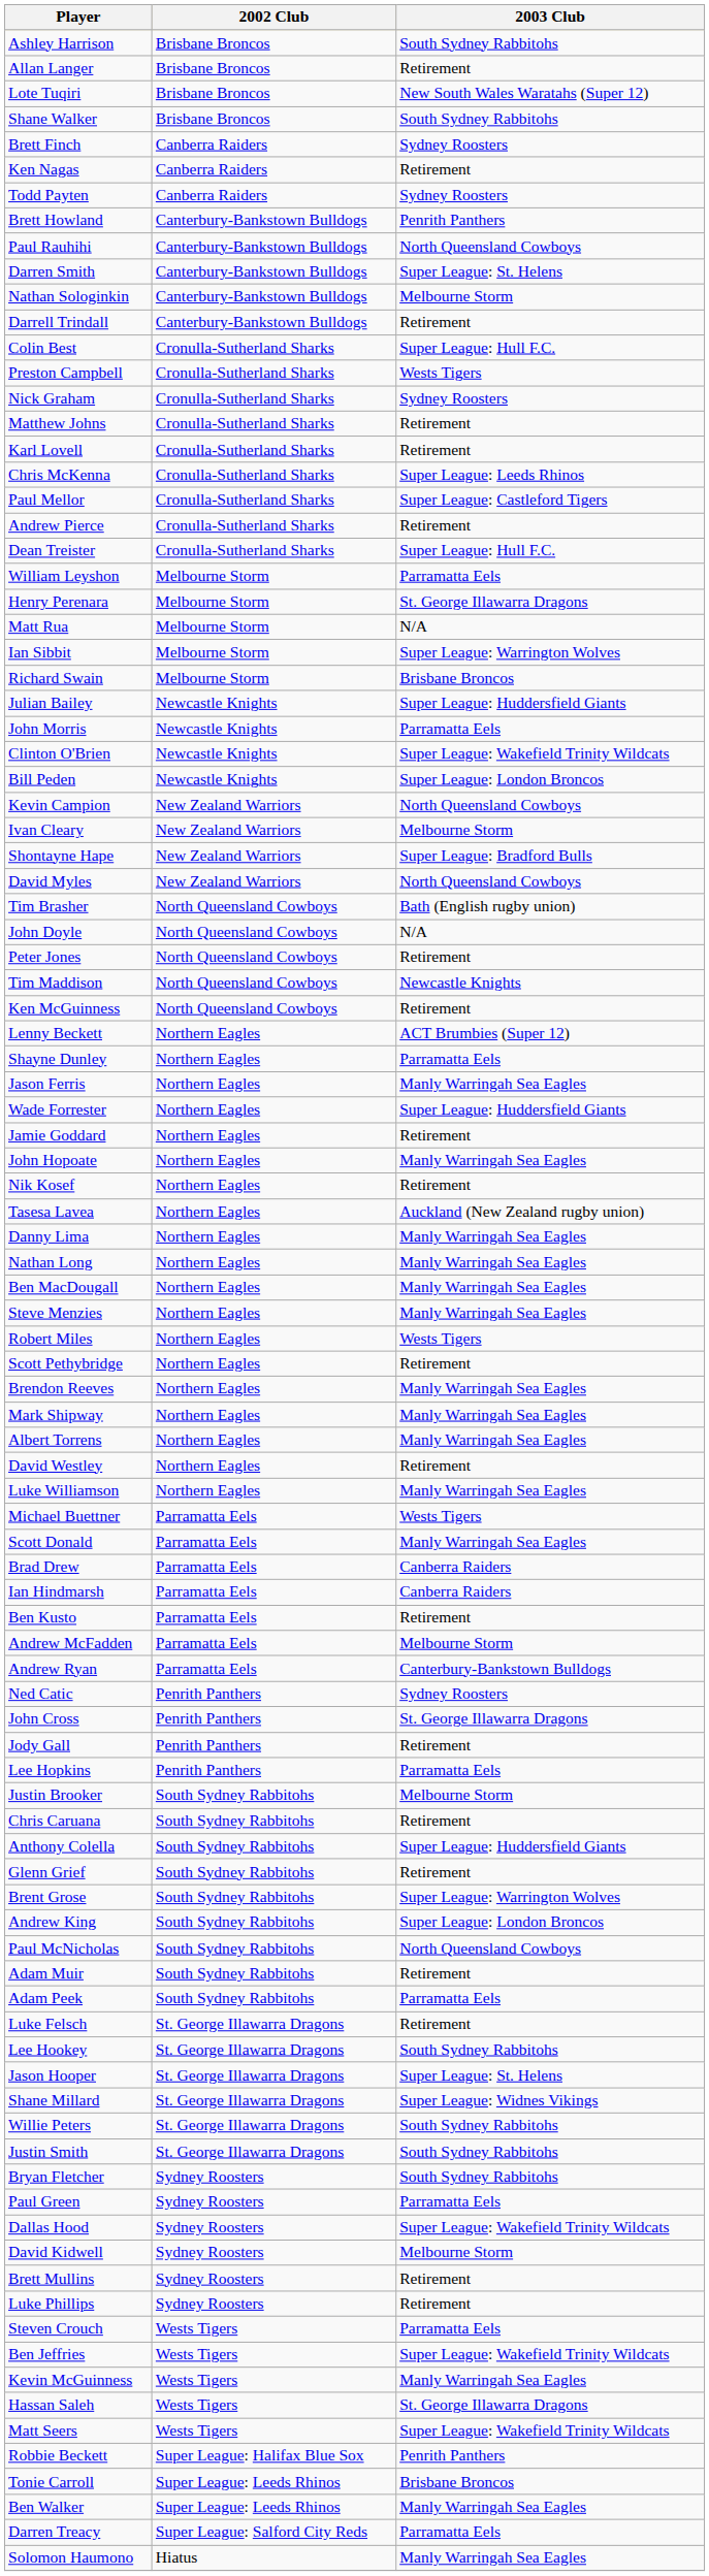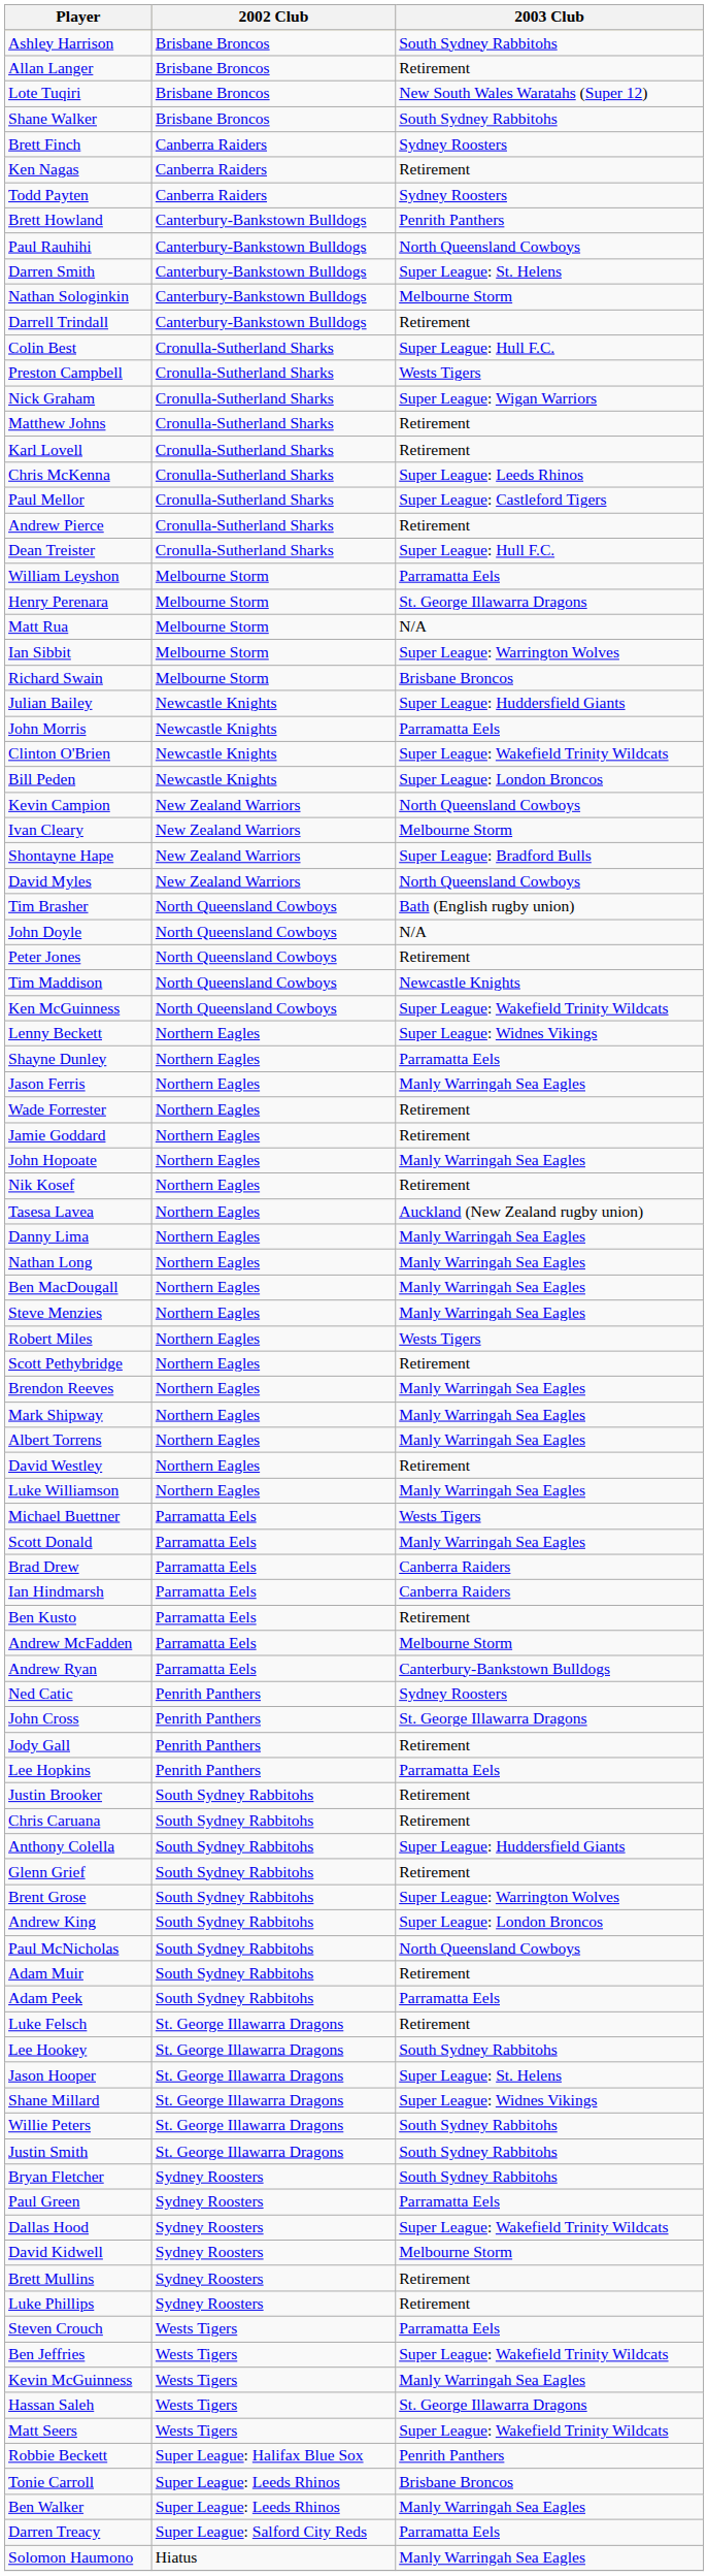 <table class="wikitable sortable" style="width:700px;">
 <tr bgcolor=#bdb76b>
 <th>Player</th>
 <th>2002 Club</th>
 <th>2003 Club</th>
 </tr>
 <tr>
 <td data-sort-value="Harrison, Ashley"><a href='#'>Ashley Harrison</a></td>
 <td> <a href='#'>Brisbane Broncos</a></td>
 <td> <a href='#'>South Sydney Rabbitohs</a></td>
 </tr>
 <tr>
 <td data-sort-value="Langer, Allan"><a href='#'>Allan Langer</a></td>
 <td> <a href='#'>Brisbane Broncos</a></td>
 <td>Retirement</td>
 </tr>
 <tr>
 <td data-sort-value="Tuqiri, Lote"><a href='#'>Lote Tuqiri</a></td>
 <td> <a href='#'>Brisbane Broncos</a></td>
 <td><a href='#'>New South Wales Waratahs</a> (<a href='#'>Super 12</a>)</td>
 </tr>
 <tr>
 <td data-sort-value="Walker, Shane"><a href='#'>Shane Walker</a></td>
 <td> <a href='#'>Brisbane Broncos</a></td>
 <td> <a href='#'>South Sydney Rabbitohs</a></td>
 </tr>
 <tr>
 <td data-sort-value="Finch, Brett"><a href='#'>Brett Finch</a></td>
 <td> <a href='#'>Canberra Raiders</a></td>
 <td> <a href='#'>Sydney Roosters</a></td>
 </tr>
 <tr>
 <td data-sort-value="Nagas, Ken"><a href='#'>Ken Nagas</a></td>
 <td> <a href='#'>Canberra Raiders</a></td>
 <td>Retirement</td>
 </tr>
 <tr>
 <td data-sort-value="Payten, Todd"><a href='#'>Todd Payten</a></td>
 <td> <a href='#'>Canberra Raiders</a></td>
 <td> <a href='#'>Sydney Roosters</a></td>
 </tr>
 <tr>
 <td data-sort-value="Howland, Brett"><a href='#'>Brett Howland</a></td>
 <td> <a href='#'>Canterbury-Bankstown Bulldogs</a></td>
 <td> <a href='#'>Penrith Panthers</a></td>
 </tr>
 <tr>
 <td data-sort-value="Rauhihi, Paul"><a href='#'>Paul Rauhihi</a></td>
 <td> <a href='#'>Canterbury-Bankstown Bulldogs</a></td>
 <td> <a href='#'>North Queensland Cowboys</a></td>
 </tr>
 <tr>
 <td data-sort-value="Smith, Darren"><a href='#'>Darren Smith</a></td>
 <td> <a href='#'>Canterbury-Bankstown Bulldogs</a></td>
 <td> <a href='#'>Super League</a>: <a href='#'>St. Helens</a></td>
 </tr>
 <tr>
 <td data-sort-value="Sologinkin, Nathan"><a href='#'>Nathan Sologinkin</a></td>
 <td> <a href='#'>Canterbury-Bankstown Bulldogs</a></td>
 <td> <a href='#'>Melbourne Storm</a></td>
 </tr>
 <tr>
 <td data-sort-value="Trindall, Darrell"><a href='#'>Darrell Trindall</a></td>
 <td> <a href='#'>Canterbury-Bankstown Bulldogs</a></td>
 <td>Retirement</td>
 </tr>
 <tr>
 <td data-sort-value="Best, Colin"><a href='#'>Colin Best</a></td>
 <td> <a href='#'>Cronulla-Sutherland Sharks</a></td>
 <td> <a href='#'>Super League</a>: <a href='#'>Hull F.C.</a></td>
 </tr>
 <tr>
 <td data-sort-value="Campbell, Preston"><a href='#'>Preston Campbell</a></td>
 <td> <a href='#'>Cronulla-Sutherland Sharks</a></td>
 <td> <a href='#'>Wests Tigers</a></td>
 </tr>
 <tr>
 <td data-sort-value="Graham, Nick"><a href='#'>Nick Graham</a></td>
 <td> <a href='#'>Cronulla-Sutherland Sharks</a></td>
-<td> <a href='#'>Sydney Roosters</a></td>
+<td> <a href='#'>Super League</a>: <a href='#'>Wigan Warriors</a></td>
 </tr>
 <tr>
 <td data-sort-value="Johns, Matthew"><a href='#'>Matthew Johns</a></td>
 <td> <a href='#'>Cronulla-Sutherland Sharks</a></td>
 <td>Retirement</td>
 </tr>
 <tr>
 <td data-sort-value="Lovell, Karl"><a href='#'>Karl Lovell</a></td>
 <td> <a href='#'>Cronulla-Sutherland Sharks</a></td>
 <td>Retirement</td>
 </tr>
 <tr>
 <td data-sort-value="McKenna, Chris"><a href='#'>Chris McKenna</a></td>
 <td> <a href='#'>Cronulla-Sutherland Sharks</a></td>
 <td> <a href='#'>Super League</a>: <a href='#'>Leeds Rhinos</a></td>
 </tr>
 <tr>
 <td data-sort-value="Mellor, Paul"><a href='#'>Paul Mellor</a></td>
 <td> <a href='#'>Cronulla-Sutherland Sharks</a></td>
 <td> <a href='#'>Super League</a>: <a href='#'>Castleford Tigers</a></td>
 </tr>
 <tr>
 <td data-sort-value="Pierce, Andrew"><a href='#'>Andrew Pierce</a></td>
 <td> <a href='#'>Cronulla-Sutherland Sharks</a></td>
 <td>Retirement</td>
 </tr>
 <tr>
 <td data-sort-value="Treister, Dean"><a href='#'>Dean Treister</a></td>
 <td> <a href='#'>Cronulla-Sutherland Sharks</a></td>
 <td> <a href='#'>Super League</a>: <a href='#'>Hull F.C.</a></td>
 </tr>
 <tr>
 <td data-sort-value="Leyshon, William"><a href='#'>William Leyshon</a></td>
 <td> <a href='#'>Melbourne Storm</a></td>
 <td> <a href='#'>Parramatta Eels</a></td>
 </tr>
 <tr>
 <td data-sort-value="Perenara, Henry"><a href='#'>Henry Perenara</a></td>
 <td> <a href='#'>Melbourne Storm</a></td>
 <td> <a href='#'>St. George Illawarra Dragons</a></td>
 </tr>
 <tr>
 <td data-sort-value="Rua, Matt"><a href='#'>Matt Rua</a></td>
 <td> <a href='#'>Melbourne Storm</a></td>
 <td>N/A</td>
 </tr>
 <tr>
 <td data-sort-value="Sibbit, Ian"><a href='#'>Ian Sibbit</a></td>
 <td> <a href='#'>Melbourne Storm</a></td>
 <td> <a href='#'>Super League</a>: <a href='#'>Warrington Wolves</a></td>
 </tr>
 <tr>
 <td data-sort-value="Swain, Richard"><a href='#'>Richard Swain</a></td>
 <td> <a href='#'>Melbourne Storm</a></td>
 <td> <a href='#'>Brisbane Broncos</a></td>
 </tr>
 <tr>
 <td data-sort-value="Bailey, Julian"><a href='#'>Julian Bailey</a></td>
 <td> <a href='#'>Newcastle Knights</a></td>
 <td> <a href='#'>Super League</a>: <a href='#'>Huddersfield Giants</a></td>
 </tr>
 <tr>
 <td data-sort-value="Morris, John"><a href='#'>John Morris</a></td>
 <td> <a href='#'>Newcastle Knights</a></td>
 <td> <a href='#'>Parramatta Eels</a></td>
 </tr>
 <tr>
 <td data-sort-value="O'Brien, Clinton"><a href='#'>Clinton O'Brien</a></td>
 <td> <a href='#'>Newcastle Knights</a></td>
 <td> <a href='#'>Super League</a>: <a href='#'>Wakefield Trinity Wildcats</a></td>
 </tr>
 <tr>
 <td data-sort-value="Peden, Bill"><a href='#'>Bill Peden</a></td>
 <td> <a href='#'>Newcastle Knights</a></td>
 <td> <a href='#'>Super League</a>: <a href='#'>London Broncos</a></td>
 </tr>
 <tr>
 <td data-sort-value="Campion, Kevin"><a href='#'>Kevin Campion</a></td>
 <td> <a href='#'>New Zealand Warriors</a></td>
 <td> <a href='#'>North Queensland Cowboys</a></td>
 </tr>
 <tr>
 <td data-sort-value="Cleary, Ivan"><a href='#'>Ivan Cleary</a></td>
 <td> <a href='#'>New Zealand Warriors</a></td>
 <td> <a href='#'>Melbourne Storm</a></td>
 </tr>
 <tr>
 <td data-sort-value="Hape, Shontayne"><a href='#'>Shontayne Hape</a></td>
 <td> <a href='#'>New Zealand Warriors</a></td>
 <td> <a href='#'>Super League</a>: <a href='#'>Bradford Bulls</a></td>
 </tr>
 <tr>
 <td data-sort-value="Myles, David"><a href='#'>David Myles</a></td>
 <td> <a href='#'>New Zealand Warriors</a></td>
 <td> <a href='#'>North Queensland Cowboys</a></td>
 </tr>
 <tr>
 <td data-sort-value="Brasher, Tim"><a href='#'>Tim Brasher</a></td>
 <td> <a href='#'>North Queensland Cowboys</a></td>
 <td><a href='#'>Bath</a> (English rugby union)</td>
 </tr>
 <tr>
 <td data-sort-value="Doyle, John"><a href='#'>John Doyle</a></td>
 <td> <a href='#'>North Queensland Cowboys</a></td>
 <td>N/A</td>
 </tr>
 <tr>
 <td data-sort-value="Jones, Peter"><a href='#'>Peter Jones</a></td>
 <td> <a href='#'>North Queensland Cowboys</a></td>
 <td>Retirement</td>
 </tr>
 <tr>
 <td data-sort-value="Maddison, Tim"><a href='#'>Tim Maddison</a></td>
 <td> <a href='#'>North Queensland Cowboys</a></td>
 <td> <a href='#'>Newcastle Knights</a></td>
 </tr>
 <tr>
 <td data-sort-value="McGuinness, Ken"><a href='#'>Ken McGuinness</a></td>
 <td> <a href='#'>North Queensland Cowboys</a></td>
-<td>Retirement</td>
+<td> <a href='#'>Super League</a>: <a href='#'>Wakefield Trinity Wildcats</a></td>
 </tr>
 <tr>
 <td data-sort-value="Beckett, Lenny"><a href='#'>Lenny Beckett</a></td>
 <td> <a href='#'>Northern Eagles</a></td>
-<td><a href='#'>ACT Brumbies</a> (<a href='#'>Super 12</a>)</td>
+<td> <a href='#'>Super League</a>: <a href='#'>Widnes Vikings</a></td>
 </tr>
 <tr>
 <td data-sort-value="Dunley, Shayne"><a href='#'>Shayne Dunley</a></td>
 <td> <a href='#'>Northern Eagles</a></td>
 <td> <a href='#'>Parramatta Eels</a></td>
 </tr>
 <tr>
 <td data-sort-value="Ferris, Jason"><a href='#'>Jason Ferris</a></td>
 <td> <a href='#'>Northern Eagles</a></td>
 <td> <a href='#'>Manly Warringah Sea Eagles</a></td>
 </tr>
 <tr>
 <td data-sort-value="Forrester, Wade"><a href='#'>Wade Forrester</a></td>
 <td> <a href='#'>Northern Eagles</a></td>
-<td> <a href='#'>Super League</a>: <a href='#'>Huddersfield Giants</a></td>
+<td>Retirement</td>
 </tr>
 <tr>
 <td data-sort-value="Goddard, Jamie"><a href='#'>Jamie Goddard</a></td>
 <td> <a href='#'>Northern Eagles</a></td>
 <td>Retirement</td>
 </tr>
 <tr>
 <td data-sort-value="Hopoate, John"><a href='#'>John Hopoate</a></td>
 <td> <a href='#'>Northern Eagles</a></td>
 <td> <a href='#'>Manly Warringah Sea Eagles</a></td>
 </tr>
 <tr>
 <td data-sort-value="Kosef, Nik"><a href='#'>Nik Kosef</a></td>
 <td> <a href='#'>Northern Eagles</a></td>
 <td>Retirement</td>
 </tr>
 <tr>
 <td data-sort-value="Lavea, Tasesa"><a href='#'>Tasesa Lavea</a></td>
 <td> <a href='#'>Northern Eagles</a></td>
 <td><a href='#'>Auckland</a> (New Zealand rugby union)</td>
 </tr>
 <tr>
 <td data-sort-value="Lima, Danny"><a href='#'>Danny Lima</a></td>
 <td> <a href='#'>Northern Eagles</a></td>
 <td> <a href='#'>Manly Warringah Sea Eagles</a></td>
 </tr>
 <tr>
 <td data-sort-value="Long, Nathan"><a href='#'>Nathan Long</a></td>
 <td> <a href='#'>Northern Eagles</a></td>
 <td> <a href='#'>Manly Warringah Sea Eagles</a></td>
 </tr>
 <tr>
 <td data-sort-value="MacDougall, Ben"><a href='#'>Ben MacDougall</a></td>
 <td> <a href='#'>Northern Eagles</a></td>
 <td> <a href='#'>Manly Warringah Sea Eagles</a></td>
 </tr>
 <tr>
 <td data-sort-value="Menzies, Steve"><a href='#'>Steve Menzies</a></td>
 <td> <a href='#'>Northern Eagles</a></td>
 <td> <a href='#'>Manly Warringah Sea Eagles</a></td>
 </tr>
 <tr>
 <td data-sort-value="Miles, Robert"><a href='#'>Robert Miles</a></td>
 <td> <a href='#'>Northern Eagles</a></td>
 <td> <a href='#'>Wests Tigers</a></td>
 </tr>
 <tr>
 <td data-sort-value="Pethybridge, Scott"><a href='#'>Scott Pethybridge</a></td>
 <td> <a href='#'>Northern Eagles</a></td>
 <td>Retirement</td>
 </tr>
 <tr>
 <td data-sort-value="Reeves, Brendon"><a href='#'>Brendon Reeves</a></td>
 <td> <a href='#'>Northern Eagles</a></td>
 <td> <a href='#'>Manly Warringah Sea Eagles</a></td>
 </tr>
 <tr>
 <td data-sort-value="Shipway, Mark"><a href='#'>Mark Shipway</a></td>
 <td> <a href='#'>Northern Eagles</a></td>
 <td> <a href='#'>Manly Warringah Sea Eagles</a></td>
 </tr>
 <tr>
 <td data-sort-value="Torrens, Albert"><a href='#'>Albert Torrens</a></td>
 <td> <a href='#'>Northern Eagles</a></td>
 <td> <a href='#'>Manly Warringah Sea Eagles</a></td>
 </tr>
 <tr>
 <td data-sort-value="Westley, David"><a href='#'>David Westley</a></td>
 <td> <a href='#'>Northern Eagles</a></td>
 <td>Retirement</td>
 </tr>
 <tr>
 <td data-sort-value="Williamson, Luke"><a href='#'>Luke Williamson</a></td>
 <td> <a href='#'>Northern Eagles</a></td>
 <td> <a href='#'>Manly Warringah Sea Eagles</a></td>
 </tr>
 <tr>
 <td data-sort-value="Buettner, Michael"><a href='#'>Michael Buettner</a></td>
 <td> <a href='#'>Parramatta Eels</a></td>
 <td> <a href='#'>Wests Tigers</a></td>
 </tr>
 <tr>
 <td data-sort-value="Donald, Scott"><a href='#'>Scott Donald</a></td>
 <td> <a href='#'>Parramatta Eels</a></td>
 <td> <a href='#'>Manly Warringah Sea Eagles</a></td>
 </tr>
 <tr>
 <td data-sort-value="Drew, Brad"><a href='#'>Brad Drew</a></td>
 <td> <a href='#'>Parramatta Eels</a></td>
 <td> <a href='#'>Canberra Raiders</a></td>
 </tr>
 <tr>
 <td data-sort-value="Hindmarsh, Ian"><a href='#'>Ian Hindmarsh</a></td>
 <td> <a href='#'>Parramatta Eels</a></td>
 <td> <a href='#'>Canberra Raiders</a></td>
 </tr>
 <tr>
 <td data-sort-value="Kusto, Ben"><a href='#'>Ben Kusto</a></td>
 <td> <a href='#'>Parramatta Eels</a></td>
 <td>Retirement</td>
 </tr>
 <tr>
 <td data-sort-value="McFadden, Andrew"><a href='#'>Andrew McFadden</a></td>
 <td> <a href='#'>Parramatta Eels</a></td>
 <td> <a href='#'>Melbourne Storm</a></td>
 </tr>
 <tr>
 <td data-sort-value="Ryan, Andrew"><a href='#'>Andrew Ryan</a></td>
 <td> <a href='#'>Parramatta Eels</a></td>
 <td> <a href='#'>Canterbury-Bankstown Bulldogs</a></td>
 </tr>
 <tr>
 <td data-sort-value="Catic, Ned"><a href='#'>Ned Catic</a></td>
 <td> <a href='#'>Penrith Panthers</a></td>
 <td> <a href='#'>Sydney Roosters</a></td>
 </tr>
 <tr>
 <td data-sort-value="Cross, John"><a href='#'>John Cross</a></td>
 <td> <a href='#'>Penrith Panthers</a></td>
 <td> <a href='#'>St. George Illawarra Dragons</a></td>
 </tr>
 <tr>
 <td data-sort-value="Gall, Jody"><a href='#'>Jody Gall</a></td>
 <td> <a href='#'>Penrith Panthers</a></td>
 <td>Retirement</td>
 </tr>
 <tr>
 <td data-sort-value="Hopkins, Lee"><a href='#'>Lee Hopkins</a></td>
 <td> <a href='#'>Penrith Panthers</a></td>
 <td> <a href='#'>Parramatta Eels</a></td>
 </tr>
 <tr>
 <td data-sort-value="Brooker, Justin"><a href='#'>Justin Brooker</a></td>
 <td> <a href='#'>South Sydney Rabbitohs</a></td>
-<td> <a href='#'>Melbourne Storm</a></td>
+<td>Retirement</td>
 </tr>
 <tr>
 <td data-sort-value="Caruana, Chris"><a href='#'>Chris Caruana</a></td>
 <td> <a href='#'>South Sydney Rabbitohs</a></td>
 <td>Retirement</td>
 </tr>
 <tr>
 <td data-sort-value="Colella, Anthony"><a href='#'>Anthony Colella</a></td>
 <td> <a href='#'>South Sydney Rabbitohs</a></td>
 <td> <a href='#'>Super League</a>: <a href='#'>Huddersfield Giants</a></td>
 </tr>
 <tr>
 <td data-sort-value="Grief, Glenn"><a href='#'>Glenn Grief</a></td>
 <td> <a href='#'>South Sydney Rabbitohs</a></td>
 <td>Retirement</td>
 </tr>
 <tr>
 <td data-sort-value="Grose, Brent"><a href='#'>Brent Grose</a></td>
 <td> <a href='#'>South Sydney Rabbitohs</a></td>
 <td> <a href='#'>Super League</a>: <a href='#'>Warrington Wolves</a></td>
 </tr>
 <tr>
 <td data-sort-value="King, Andrew"><a href='#'>Andrew King</a></td>
 <td> <a href='#'>South Sydney Rabbitohs</a></td>
 <td> <a href='#'>Super League</a>: <a href='#'>London Broncos</a></td>
 </tr>
 <tr>
 <td data-sort-value="McNicholas, Paul"><a href='#'>Paul McNicholas</a></td>
 <td> <a href='#'>South Sydney Rabbitohs</a></td>
 <td> <a href='#'>North Queensland Cowboys</a></td>
 </tr>
 <tr>
 <td data-sort-value="Muir, Adam"><a href='#'>Adam Muir</a></td>
 <td> <a href='#'>South Sydney Rabbitohs</a></td>
 <td>Retirement</td>
 </tr>
 <tr>
 <td data-sort-value="Peek, Adam"><a href='#'>Adam Peek</a></td>
 <td> <a href='#'>South Sydney Rabbitohs</a></td>
 <td> <a href='#'>Parramatta Eels</a></td>
 </tr>
 <tr>
 <td data-sort-value="Felsch, Luke"><a href='#'>Luke Felsch</a></td>
 <td> <a href='#'>St. George Illawarra Dragons</a></td>
 <td>Retirement</td>
 </tr>
 <tr>
 <td data-sort-value="Hookey, Lee"><a href='#'>Lee Hookey</a></td>
 <td> <a href='#'>St. George Illawarra Dragons</a></td>
 <td> <a href='#'>South Sydney Rabbitohs</a></td>
 </tr>
 <tr>
 <td data-sort-value="Hooper, Jason"><a href='#'>Jason Hooper</a></td>
 <td> <a href='#'>St. George Illawarra Dragons</a></td>
 <td> <a href='#'>Super League</a>: <a href='#'>St. Helens</a></td>
 </tr>
 <tr>
 <td data-sort-value="Millard, Shane"><a href='#'>Shane Millard</a></td>
 <td> <a href='#'>St. George Illawarra Dragons</a></td>
 <td> <a href='#'>Super League</a>: <a href='#'>Widnes Vikings</a></td>
 </tr>
 <tr>
 <td data-sort-value="Peters, Willie"><a href='#'>Willie Peters</a></td>
 <td> <a href='#'>St. George Illawarra Dragons</a></td>
 <td> <a href='#'>South Sydney Rabbitohs</a></td>
 </tr>
 <tr>
 <td data-sort-value="Smith, Justin"><a href='#'>Justin Smith</a></td>
 <td> <a href='#'>St. George Illawarra Dragons</a></td>
 <td> <a href='#'>South Sydney Rabbitohs</a></td>
 </tr>
 <tr>
 <td data-sort-value="Fletcher, Bryan"><a href='#'>Bryan Fletcher</a></td>
 <td> <a href='#'>Sydney Roosters</a></td>
 <td> <a href='#'>South Sydney Rabbitohs</a></td>
 </tr>
 <tr>
 <td data-sort-value="Green, Paul"><a href='#'>Paul Green</a></td>
 <td> <a href='#'>Sydney Roosters</a></td>
 <td> <a href='#'>Parramatta Eels</a></td>
 </tr>
 <tr>
 <td data-sort-value="Hood, Dallas"><a href='#'>Dallas Hood</a></td>
 <td> <a href='#'>Sydney Roosters</a></td>
 <td> <a href='#'>Super League</a>: <a href='#'>Wakefield Trinity Wildcats</a></td>
 </tr>
 <tr>
 <td data-sort-value="Kidwell, David"><a href='#'>David Kidwell</a></td>
 <td> <a href='#'>Sydney Roosters</a></td>
 <td> <a href='#'>Melbourne Storm</a></td>
 </tr>
 <tr>
 <td data-sort-value="Mullins, Brett"><a href='#'>Brett Mullins</a></td>
 <td> <a href='#'>Sydney Roosters</a></td>
 <td>Retirement</td>
 </tr>
 <tr>
 <td data-sort-value="Phillips, Luke"><a href='#'>Luke Phillips</a></td>
 <td> <a href='#'>Sydney Roosters</a></td>
 <td>Retirement</td>
 </tr>
 <tr>
 <td data-sort-value="Crouch, Steven"><a href='#'>Steven Crouch</a></td>
 <td> <a href='#'>Wests Tigers</a></td>
 <td> <a href='#'>Parramatta Eels</a></td>
 </tr>
 <tr>
 <td data-sort-value="Jeffries, Ben"><a href='#'>Ben Jeffries</a></td>
 <td> <a href='#'>Wests Tigers</a></td>
 <td> <a href='#'>Super League</a>: <a href='#'>Wakefield Trinity Wildcats</a></td>
 </tr>
 <tr>
 <td data-sort-value="McGuinness, Kevin"><a href='#'>Kevin McGuinness</a></td>
 <td> <a href='#'>Wests Tigers</a></td>
 <td> <a href='#'>Manly Warringah Sea Eagles</a></td>
 </tr>
 <tr>
 <td data-sort-value="Saleh, Hassan"><a href='#'>Hassan Saleh</a></td>
 <td> <a href='#'>Wests Tigers</a></td>
 <td> <a href='#'>St. George Illawarra Dragons</a></td>
 </tr>
 <tr>
 <td data-sort-value="Seers, Matt"><a href='#'>Matt Seers</a></td>
 <td> <a href='#'>Wests Tigers</a></td>
 <td> <a href='#'>Super League</a>: <a href='#'>Wakefield Trinity Wildcats</a></td>
 </tr>
 <tr>
 <td data-sort-value="Beckett, Robbie"><a href='#'>Robbie Beckett</a></td>
 <td> <a href='#'>Super League</a>: <a href='#'>Halifax Blue Sox</a></td>
 <td> <a href='#'>Penrith Panthers</a></td>
 </tr>
 <tr>
 <td data-sort-value="Carroll, Tonie"><a href='#'>Tonie Carroll</a></td>
 <td> <a href='#'>Super League</a>: <a href='#'>Leeds Rhinos</a></td>
 <td> <a href='#'>Brisbane Broncos</a></td>
 </tr>
 <tr>
 <td data-sort-value="Walker, Ben"><a href='#'>Ben Walker</a></td>
 <td> <a href='#'>Super League</a>: <a href='#'>Leeds Rhinos</a></td>
 <td> <a href='#'>Manly Warringah Sea Eagles</a></td>
 </tr>
 <tr>
 <td data-sort-value="Treacy, Darren"><a href='#'>Darren Treacy</a></td>
 <td> <a href='#'>Super League</a>: <a href='#'>Salford City Reds</a></td>
 <td> <a href='#'>Parramatta Eels</a></td>
 </tr>
 <tr>
 <td data-sort-value="Haumono, Solomon"><a href='#'>Solomon Haumono</a></td>
 <td>Hiatus</td>
 <td> <a href='#'>Manly Warringah Sea Eagles</a></td>
 </tr>
 <tr>
 </tr>
 </table>
